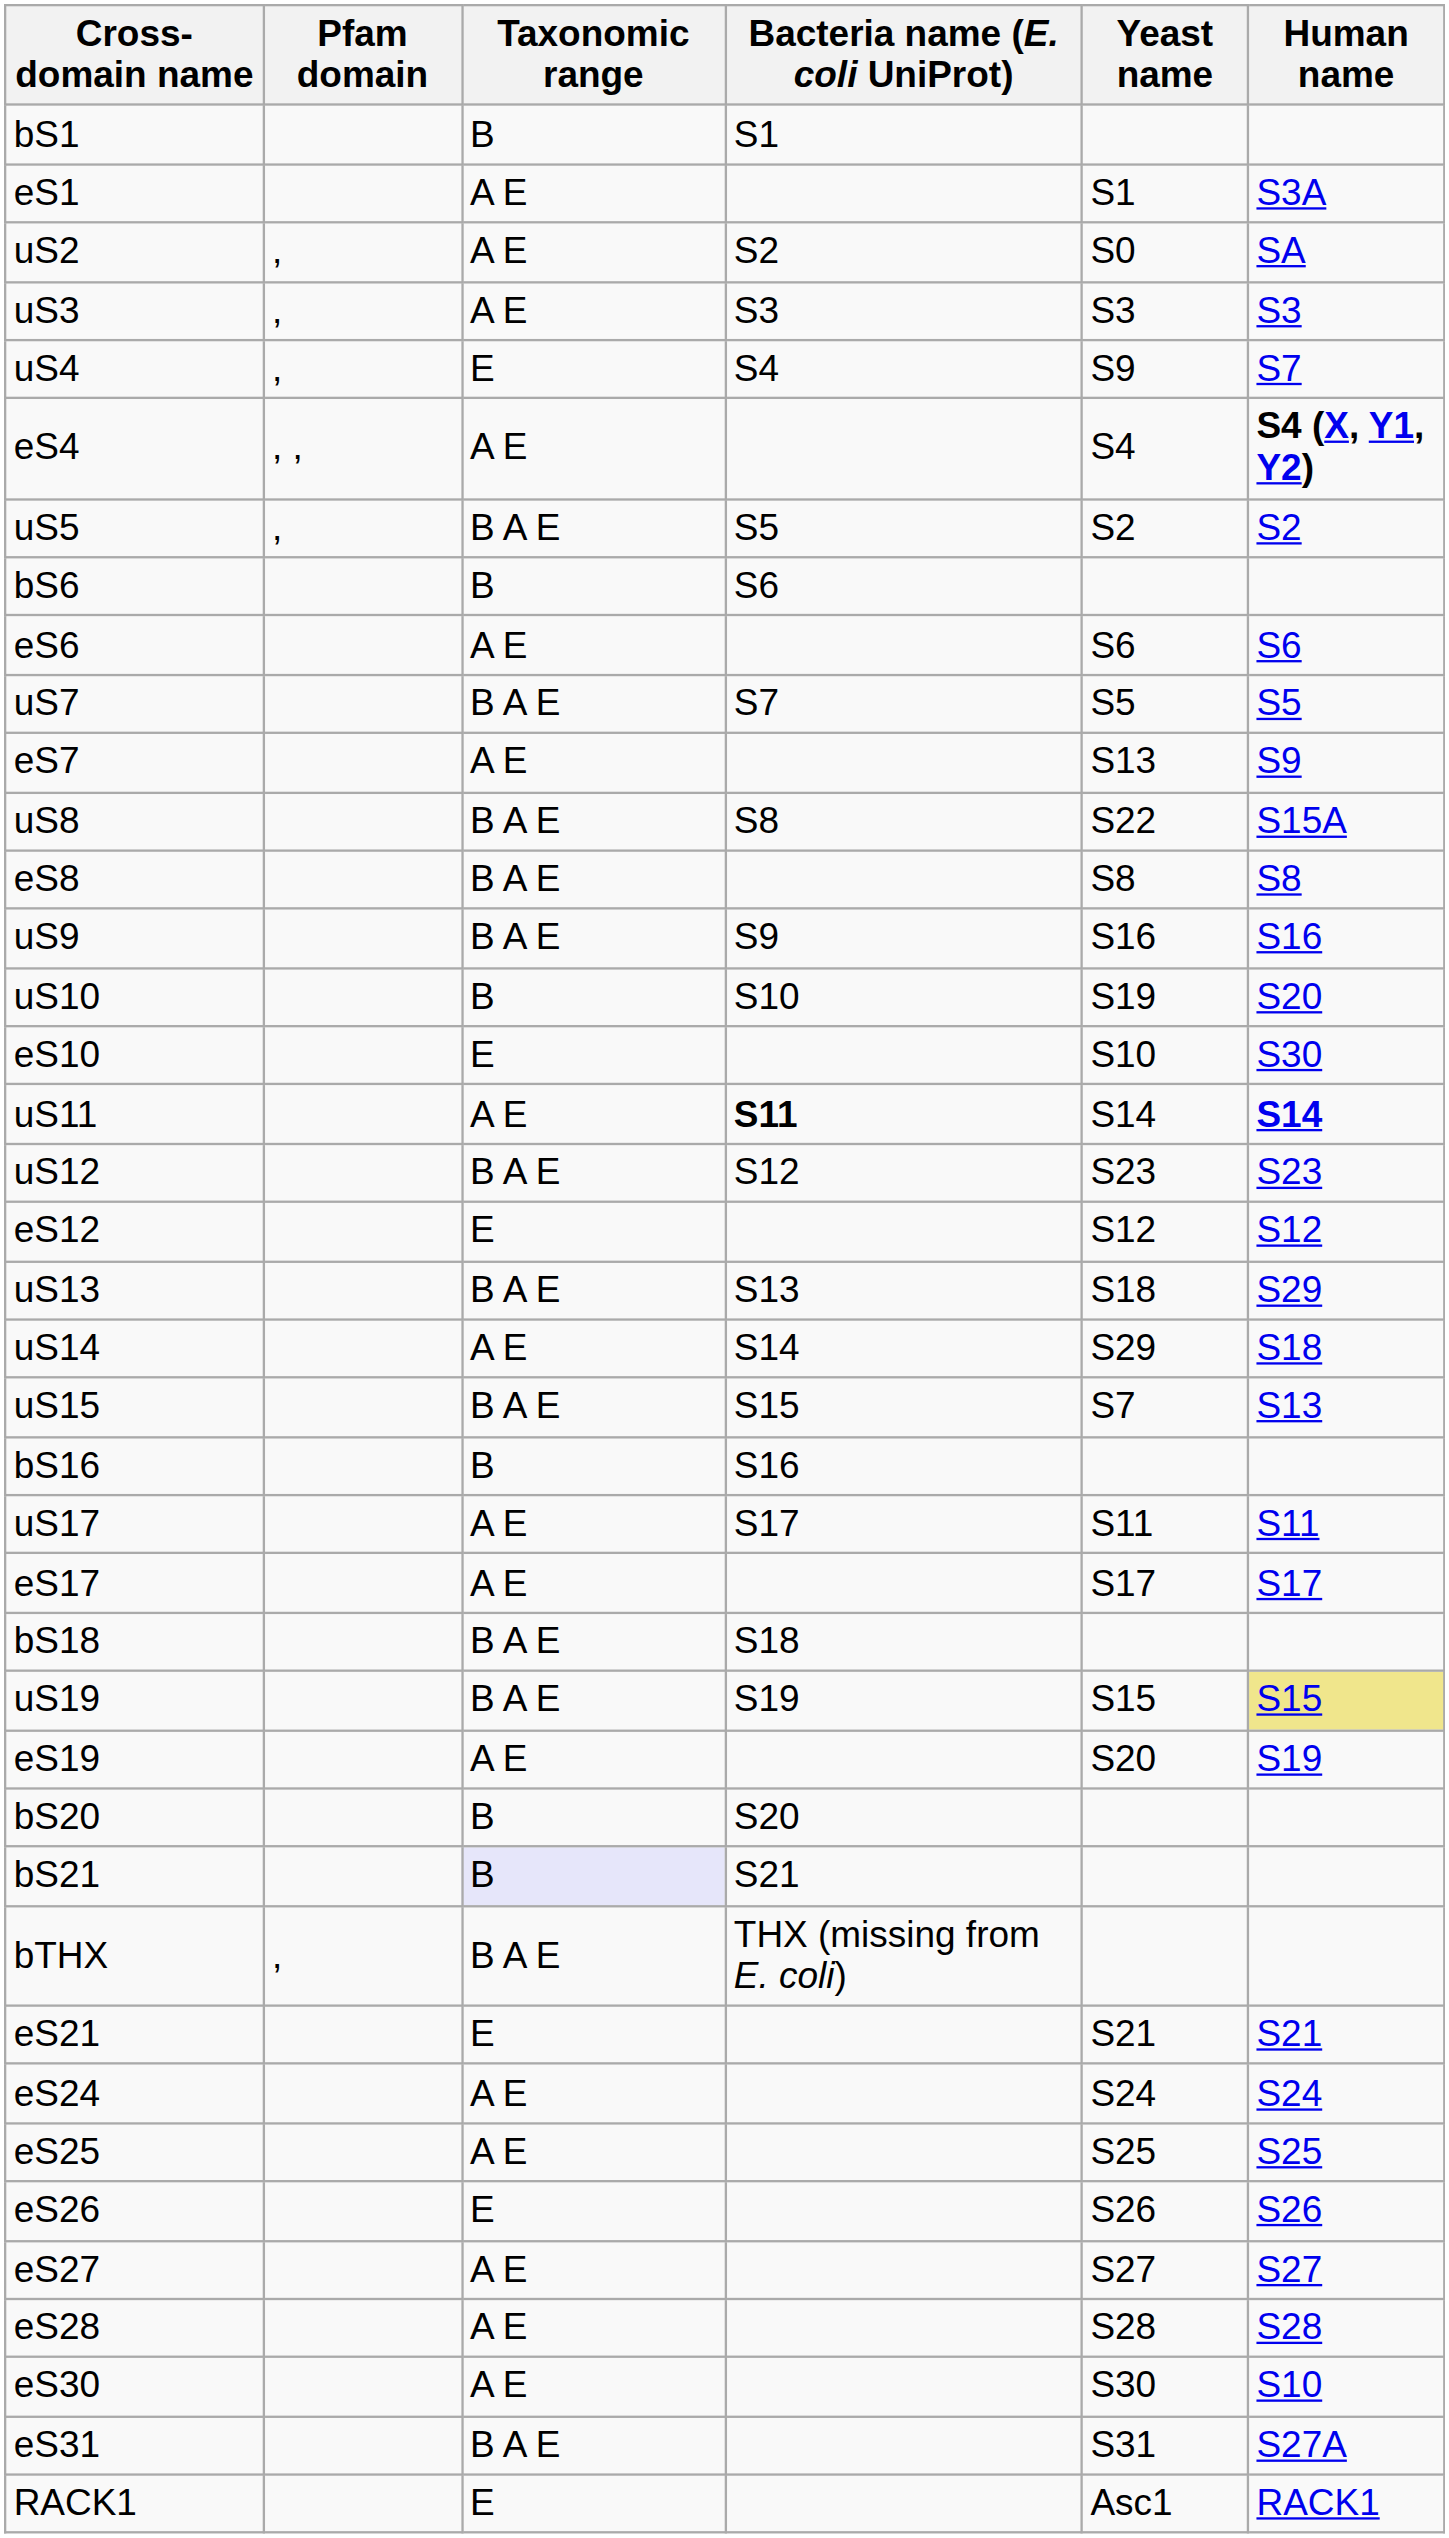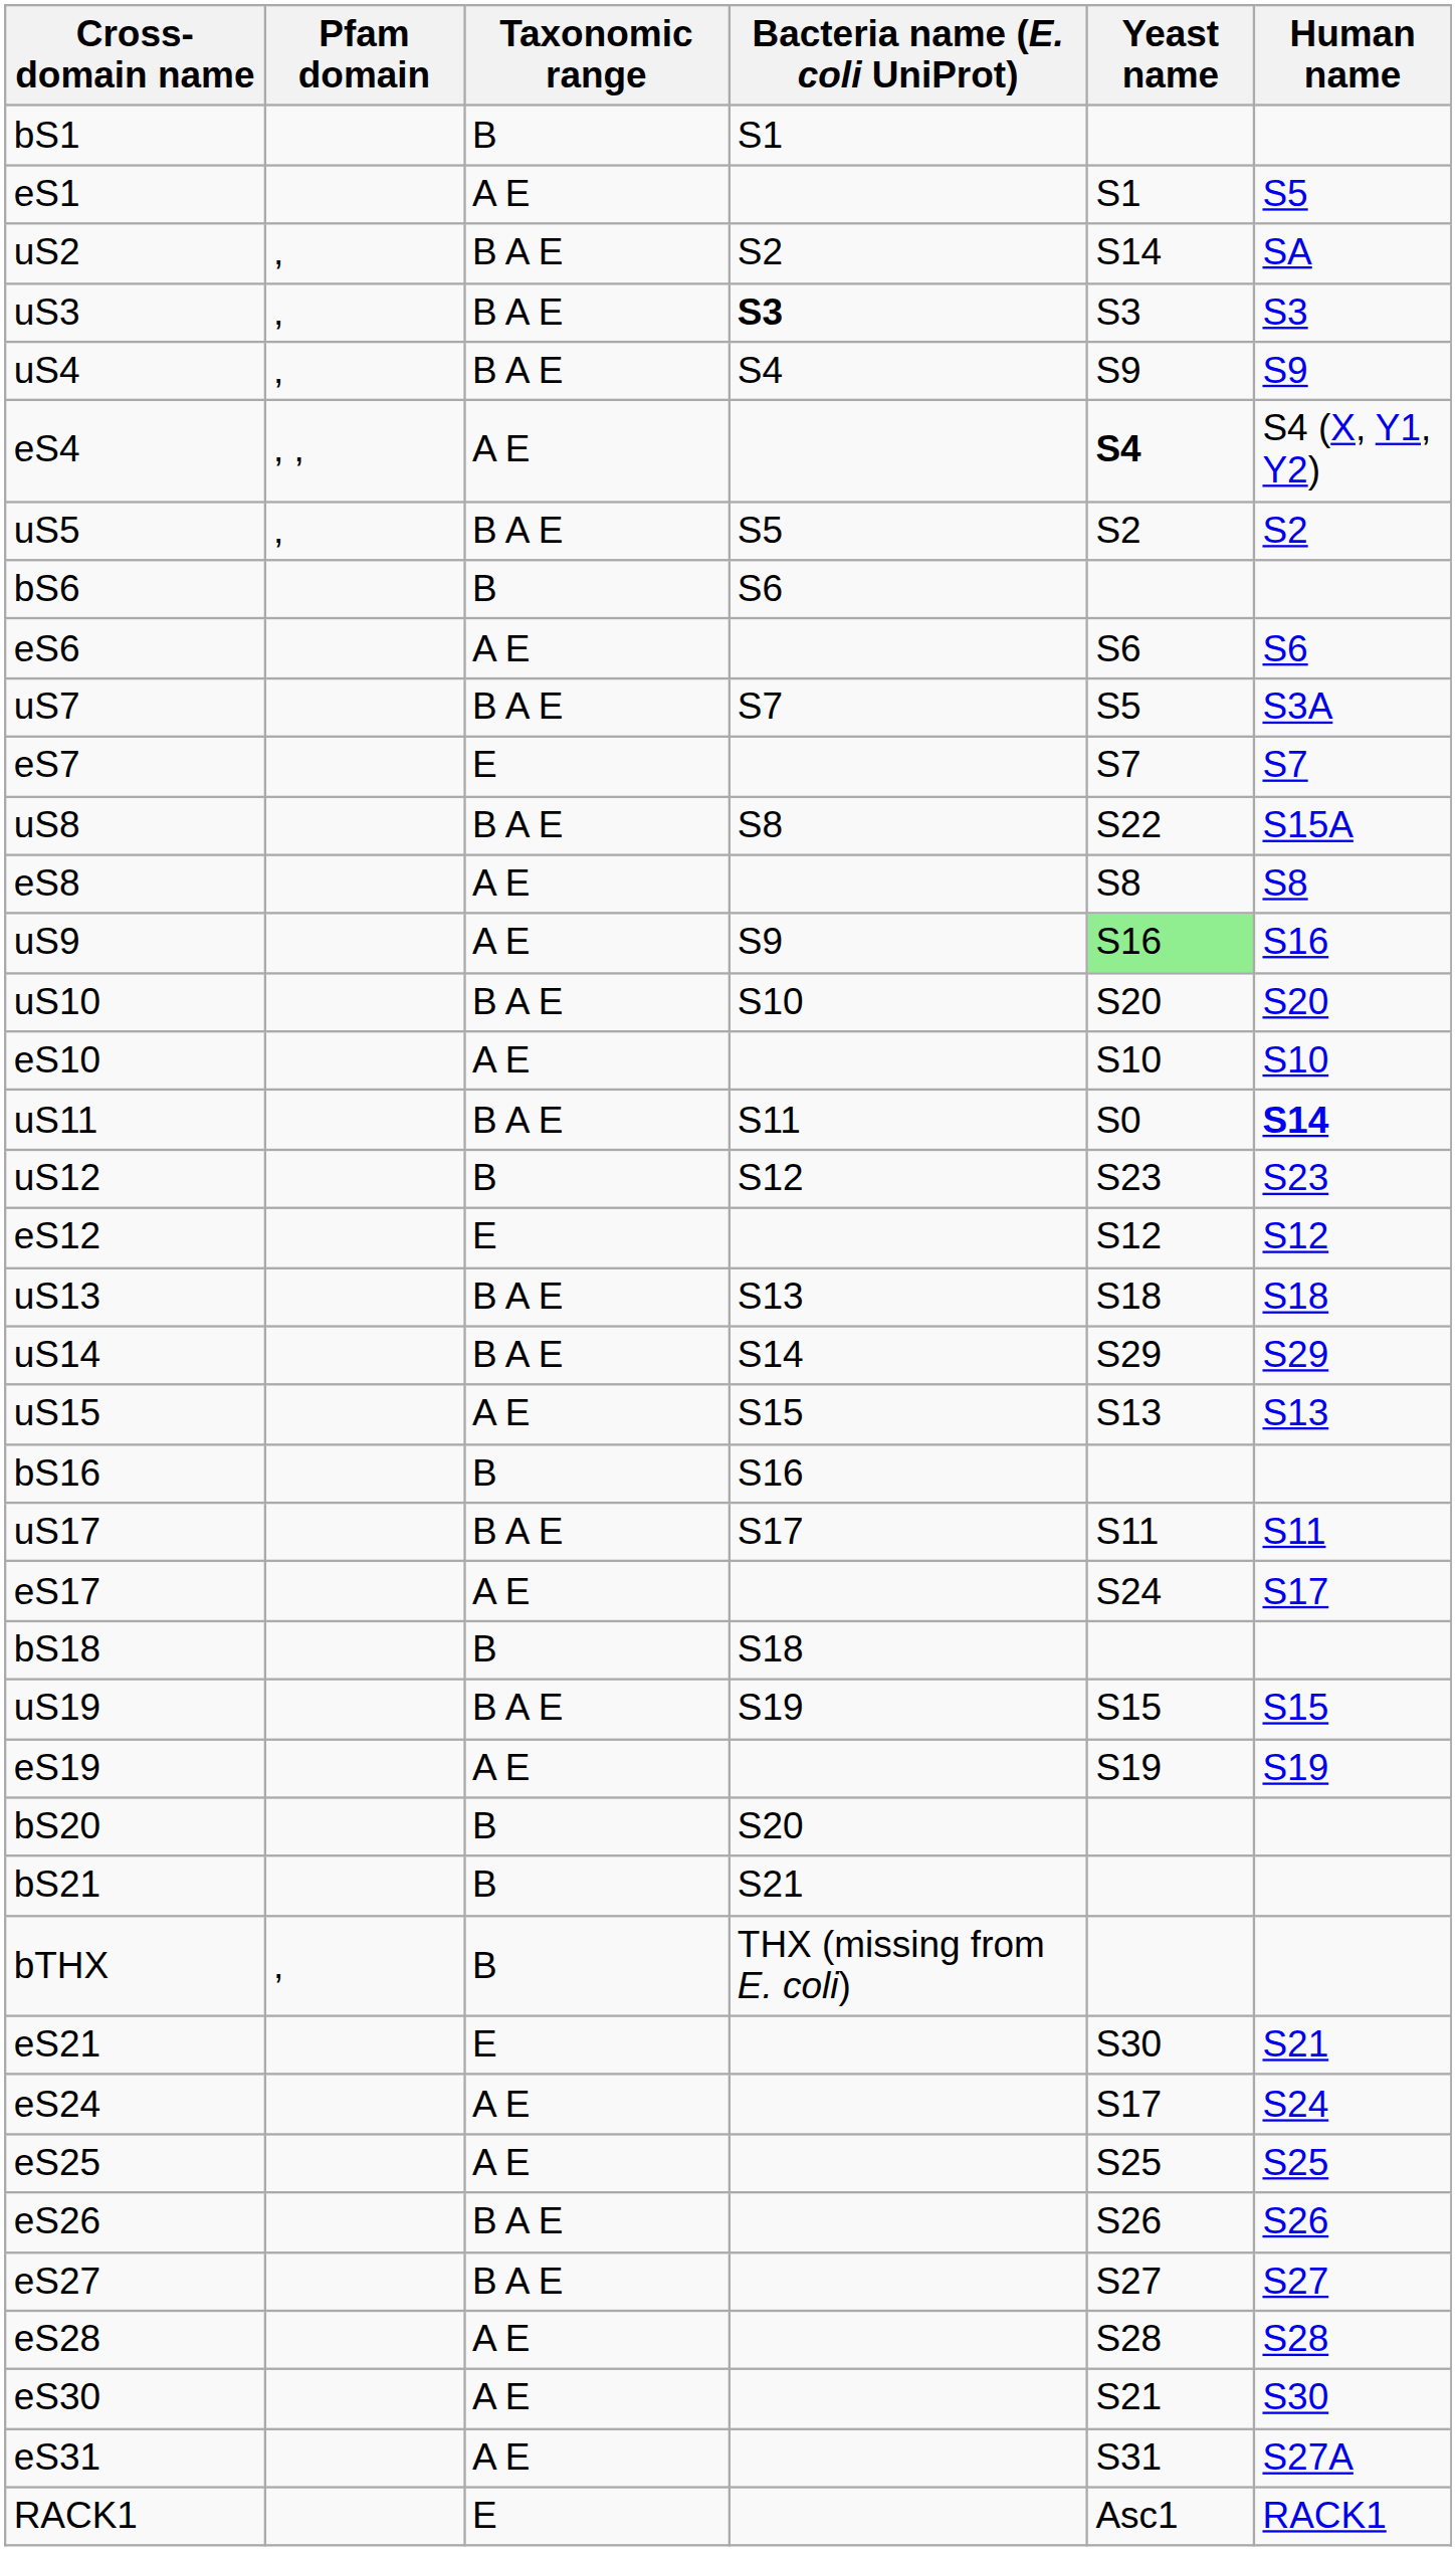 <table class="wikitable" style="width: 100%">
 <tr>
 <th>Cross-domain name</th>
 <th>Pfam domain</th>
 <th>Taxonomic range</th>
 <th>Bacteria name (<em>E. coli</em> UniProt)</th>
 <th>Yeast name</th>
 <th>Human name</th>
 </tr>
 <tr>
 <td>bS1</td>
 <td></td>
 <td>B</td>
 <td>S1 </td>
 <td></td>
 <td></td>
 </tr>
 <tr>
 <td>eS1</td>
 <td></td>
 <td>A E</td>
 <td></td>
 <td>S1</td>
-<td><a href='#'>S3A</a></td>
+<td><a href='#'>S5</a></td>
 </tr>
 <tr>
 <td>uS2</td>
 <td>, </td>
-<td>A E</td>
+<td>B A E</td>
 <td>S2 </td>
-<td>S0</td>
+<td>S14</td>
 <td><a href='#'>SA</a></td>
 </tr>
 <tr>
 <td>uS3</td>
 <td>, </td>
-<td>A E</td>
-<td>S3 </td>
+<td>B A E</td>
+<td><strong>S3 </strong></td>
 <td>S3</td>
 <td><a href='#'>S3</a></td>
 </tr>
 <tr>
 <td>uS4</td>
 <td>, </td>
-<td>E</td>
+<td>B A E</td>
 <td>S4 </td>
 <td>S9</td>
-<td><a href='#'>S7</a></td>
+<td><a href='#'>S9</a></td>
 </tr>
 <tr>
 <td>eS4</td>
 <td>, , </td>
 <td>A E</td>
 <td></td>
-<td>S4</td>
-<td><strong>S4 (<a href='#'>X</a>, <a href='#'>Y1</a>, <a href='#'>Y2</a>)</strong></td>
+<td><strong>S4</strong></td>
+<td>S4 (<a href='#'>X</a>, <a href='#'>Y1</a>, <a href='#'>Y2</a>)</td>
 </tr>
 <tr>
 <td>uS5</td>
 <td>, </td>
 <td>B A E</td>
 <td>S5 </td>
 <td>S2</td>
 <td><a href='#'>S2</a></td>
 </tr>
 <tr>
 <td>bS6</td>
 <td></td>
 <td>B</td>
 <td>S6 </td>
 <td></td>
 <td></td>
 </tr>
 <tr>
 <td>eS6</td>
 <td></td>
 <td>A E</td>
 <td></td>
 <td>S6</td>
 <td><a href='#'>S6</a></td>
 </tr>
 <tr>
 <td>uS7</td>
 <td></td>
 <td>B A E</td>
 <td>S7 </td>
 <td>S5</td>
-<td><a href='#'>S5</a></td>
+<td><a href='#'>S3A</a></td>
 </tr>
 <tr>
 <td>eS7</td>
 <td></td>
-<td>A E</td>
+<td>E</td>
 <td></td>
-<td>S13</td>
-<td><a href='#'>S9</a></td>
+<td>S7</td>
+<td><a href='#'>S7</a></td>
 </tr>
 <tr>
 <td>uS8</td>
 <td></td>
 <td>B A E</td>
 <td>S8 </td>
 <td>S22</td>
 <td><a href='#'>S15A</a></td>
 </tr>
 <tr>
 <td>eS8</td>
 <td></td>
-<td>B A E</td>
+<td>A E</td>
 <td></td>
 <td>S8</td>
 <td><a href='#'>S8</a></td>
 </tr>
 <tr>
 <td>uS9</td>
 <td></td>
-<td>B A E</td>
+<td>A E</td>
 <td>S9 </td>
-<td>S16</td>
+<td style="background: lightgreen;">S16</td>
 <td><a href='#'>S16</a></td>
 </tr>
 <tr>
 <td>uS10</td>
 <td></td>
-<td>B</td>
+<td>B A E</td>
 <td>S10 </td>
-<td>S19</td>
+<td>S20</td>
 <td><a href='#'>S20</a></td>
 </tr>
 <tr>
 <td>eS10</td>
 <td></td>
-<td>E</td>
+<td>A E</td>
 <td></td>
 <td>S10</td>
-<td><a href='#'>S30</a></td>
+<td><a href='#'>S10</a></td>
 </tr>
 <tr>
 <td>uS11</td>
 <td></td>
-<td>A E</td>
-<td><strong>S11 </strong></td>
-<td>S14</td>
+<td>B A E</td>
+<td>S11 </td>
+<td>S0</td>
 <td><strong><a href='#'>S14</a></strong></td>
 </tr>
 <tr>
 <td>uS12</td>
 <td></td>
-<td>B A E</td>
+<td>B</td>
 <td>S12 </td>
 <td>S23</td>
 <td><a href='#'>S23</a></td>
 </tr>
 <tr>
 <td>eS12</td>
 <td></td>
 <td>E</td>
 <td></td>
 <td>S12</td>
 <td><a href='#'>S12</a></td>
 </tr>
 <tr>
 <td>uS13</td>
 <td></td>
 <td>B A E</td>
 <td>S13 </td>
 <td>S18</td>
-<td><a href='#'>S29</a></td>
+<td><a href='#'>S18</a></td>
 </tr>
 <tr>
 <td>uS14</td>
 <td></td>
-<td>A E</td>
+<td>B A E</td>
 <td>S14 </td>
 <td>S29</td>
-<td><a href='#'>S18</a></td>
+<td><a href='#'>S29</a></td>
 </tr>
 <tr>
 <td>uS15</td>
 <td></td>
-<td>B A E</td>
+<td>A E</td>
 <td>S15 </td>
-<td>S7</td>
+<td>S13</td>
 <td><a href='#'>S13</a></td>
 </tr>
 <tr>
 <td>bS16</td>
 <td></td>
 <td>B</td>
 <td>S16 </td>
 <td></td>
 <td></td>
 </tr>
 <tr>
 <td>uS17</td>
 <td></td>
-<td>A E</td>
+<td>B A E</td>
 <td>S17 </td>
 <td>S11</td>
 <td><a href='#'>S11</a></td>
 </tr>
 <tr>
 <td>eS17</td>
 <td></td>
 <td>A E</td>
 <td></td>
-<td>S17</td>
+<td>S24</td>
 <td><a href='#'>S17</a></td>
 </tr>
 <tr>
 <td>bS18</td>
 <td></td>
-<td>B A E</td>
+<td>B</td>
 <td>S18 </td>
 <td></td>
 <td></td>
 </tr>
 <tr>
 <td>uS19</td>
 <td></td>
 <td>B A E</td>
 <td>S19 </td>
 <td>S15</td>
-<td style="background: khaki;"><a href='#'>S15</a></td>
+<td><a href='#'>S15</a></td>
 </tr>
 <tr>
 <td>eS19</td>
 <td></td>
 <td>A E</td>
 <td></td>
-<td>S20</td>
+<td>S19</td>
 <td><a href='#'>S19</a></td>
 </tr>
 <tr>
 <td>bS20</td>
 <td></td>
 <td>B</td>
 <td>S20 </td>
 <td></td>
 <td></td>
 </tr>
 <tr>
 <td>bS21</td>
 <td></td>
-<td style="background: lavender;">B</td>
+<td>B</td>
 <td>S21 </td>
 <td></td>
 <td></td>
 </tr>
 <tr>
 <td>bTHX</td>
 <td>, </td>
-<td>B A E</td>
+<td>B</td>
 <td>THX (missing from <em>E. coli</em>)</td>
 <td></td>
 <td></td>
 </tr>
 <tr>
 <td>eS21</td>
 <td></td>
 <td>E</td>
 <td></td>
-<td>S21</td>
+<td>S30</td>
 <td><a href='#'>S21</a></td>
 </tr>
 <tr>
 <td>eS24</td>
 <td></td>
 <td>A E</td>
 <td></td>
-<td>S24</td>
+<td>S17</td>
 <td><a href='#'>S24</a></td>
 </tr>
 <tr>
 <td>eS25</td>
 <td></td>
 <td>A E</td>
 <td></td>
 <td>S25</td>
 <td><a href='#'>S25</a></td>
 </tr>
 <tr>
 <td>eS26</td>
 <td></td>
-<td>E</td>
+<td>B A E</td>
 <td></td>
 <td>S26</td>
 <td><a href='#'>S26</a></td>
 </tr>
 <tr>
 <td>eS27</td>
 <td></td>
-<td>A E</td>
+<td>B A E</td>
 <td></td>
 <td>S27</td>
 <td><a href='#'>S27</a></td>
 </tr>
 <tr>
 <td>eS28</td>
 <td></td>
 <td>A E</td>
 <td></td>
 <td>S28</td>
 <td><a href='#'>S28</a></td>
 </tr>
 <tr>
 <td>eS30</td>
 <td></td>
 <td>A E</td>
 <td></td>
-<td>S30</td>
-<td><a href='#'>S10</a></td>
+<td>S21</td>
+<td><a href='#'>S30</a></td>
 </tr>
 <tr>
 <td>eS31</td>
 <td></td>
-<td>B A E</td>
+<td>A E</td>
 <td></td>
 <td>S31</td>
 <td><a href='#'>S27A</a></td>
 </tr>
 <tr>
 <td>RACK1</td>
 <td></td>
 <td>E</td>
 <td></td>
 <td>Asc1</td>
 <td><a href='#'>RACK1</a></td>
 </tr>
 </table>
